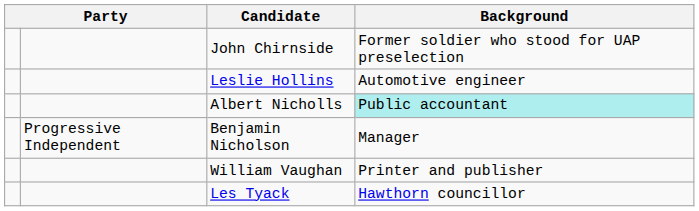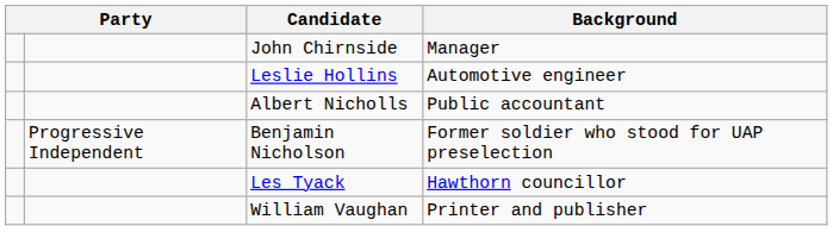 <table class="wikitable">
 <tr>
 <th colspan="2">Party</th>
 <th>Candidate</th>
 <th>Background</th>
 </tr>
 <tr>
 <td> </td>
 <td></td>
 <td>John Chirnside</td>
-<td>Former soldier who stood for UAP preselection</td>
+<td>Manager</td>
 </tr>
 <tr>
 <td> </td>
 <td></td>
 <td><a href='#'>Leslie Hollins</a></td>
 <td>Automotive engineer</td>
 </tr>
 <tr>
 <td> </td>
 <td></td>
 <td>Albert Nicholls</td>
-<td style="background: paleturquoise;">Public accountant</td>
+<td>Public accountant</td>
 </tr>
 <tr>
 <td> </td>
 <td>Progressive Independent</td>
 <td>Benjamin Nicholson</td>
-<td>Manager</td>
+<td>Former soldier who stood for UAP preselection</td>
+</tr>
+<tr>
+<td> </td>
+<td></td>
+<td><a href='#'>Les Tyack</a></td>
+<td><a href='#'>Hawthorn</a> councillor</td>
 </tr>
 <tr>
 <td> </td>
 <td></td>
 <td>William Vaughan</td>
 <td>Printer and publisher</td>
 </tr>
-<tr>
-<td> </td>
-<td></td>
-<td><a href='#'>Les Tyack</a></td>
-<td><a href='#'>Hawthorn</a> councillor</td>
-</tr>
 </table>
